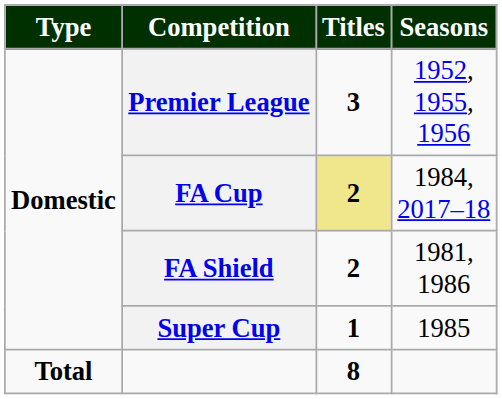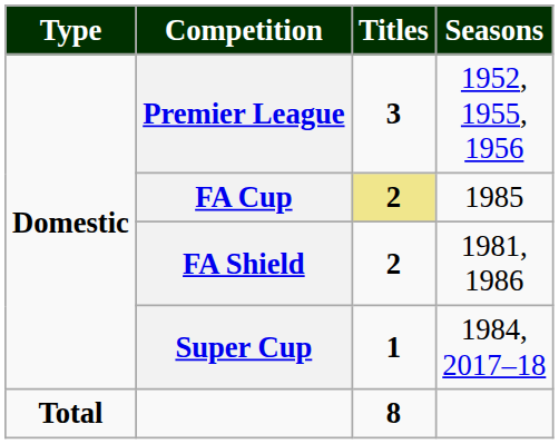 <table class="wikitable plainrowheaders" style="font-size:95%; text-align:center;">
 <tr>
 <th style="color:#FFFFFF; background:#003000;">Type</th>
 <th style="color:#FFFFFF; background:#003000;">Competition</th>
 <th style="color:#FFFFFF; background:#003000;">Titles</th>
 <th style="color:#FFFFFF; background:#003000;">Seasons</th>
 </tr>
 <tr>
 <td rowspan="4"><strong>Domestic</strong></td>
 <th scope=col><a href='#'>Premier League</a></th>
 <td align="center"><strong>3 </strong></td>
 <td><a href='#'>1952</a>, <br><a href='#'>1955</a>, <br><a href='#'>1956</a></td>
 </tr>
 <tr>
 <th scope=col><a href='#'>FA Cup</a></th>
 <td align="center" style="background: khaki;"><strong>2</strong></td>
-<td>1984, <br><a href='#'>2017–18</a></td>
+<td>1985</td>
 </tr>
 <tr>
 <th scope=col><a href='#'>FA Shield</a></th>
 <td align="center"><strong>2</strong></td>
 <td>1981, <br>1986</td>
 </tr>
 <tr>
 <th scope=col><a href='#'>Super Cup</a></th>
 <td align="center"><strong>1</strong></td>
-<td>1985</td>
+<td>1984, <br><a href='#'>2017–18</a></td>
 </tr>
 <tr>
 <td><strong>Total</strong></td>
 <td></td>
 <td align="center"><strong>8</strong></td>
 <td></td>
 </tr>
 </table>
